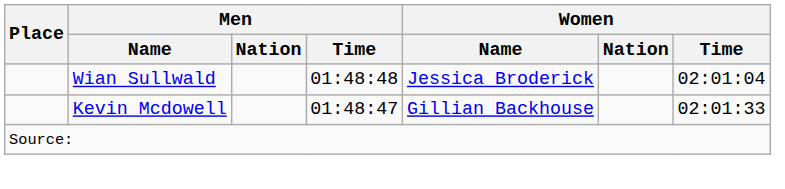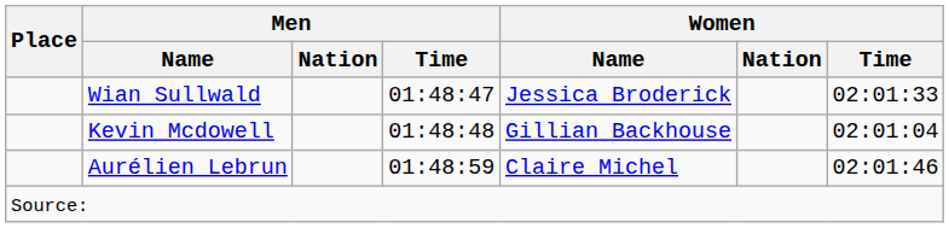 <table class="wikitable">
 <tr>
 <th rowspan="2">Place</th>
 <th colspan="3">Men</th>
 <th colspan="3">Women</th>
 </tr>
 <tr>
 <th>Name</th>
 <th>Nation</th>
 <th>Time</th>
 <th>Name</th>
 <th>Nation</th>
 <th>Time</th>
 </tr>
 <tr>
 <td align="center"></td>
 <td><a href='#'>Wian Sullwald</a></td>
 <td></td>
+<td>01:48:47</td>
+<td><a href='#'>Jessica Broderick</a></td>
+<td></td>
+<td>02:01:33</td>
+</tr>
+<tr>
+<td align="center"></td>
+<td><a href='#'>Kevin Mcdowell</a></td>
+<td></td>
 <td>01:48:48</td>
-<td><a href='#'>Jessica Broderick</a></td>
+<td><a href='#'>Gillian Backhouse</a></td>
 <td></td>
 <td>02:01:04</td>
 </tr>
 <tr>
 <td align="center"></td>
-<td><a href='#'>Kevin Mcdowell</a></td>
+<td><a href='#'>Aurélien Lebrun</a></td>
 <td></td>
-<td>01:48:47</td>
-<td><a href='#'>Gillian Backhouse</a></td>
+<td>01:48:59</td>
+<td><a href='#'>Claire Michel</a></td>
 <td></td>
-<td>02:01:33</td>
+<td>02:01:46</td>
 </tr>
 <tr>
 <td colspan="7"><small>Source:</small></td>
 </tr>
 </table>
